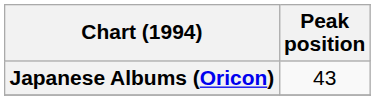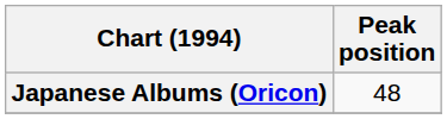 <table class="wikitable plainrowheaders">
 <tr>
 <th scope="col">Chart (1994)</th>
 <th scope="col">Peak<br>position</th>
 </tr>
 <tr>
 <th scope="row">Japanese Albums (<a href='#'>Oricon</a>)</th>
-<td align="center">43</td>
+<td align="center">48</td>
 </tr>
 <tr>
 </tr>
 <tr>
 </tr>
 </table>
